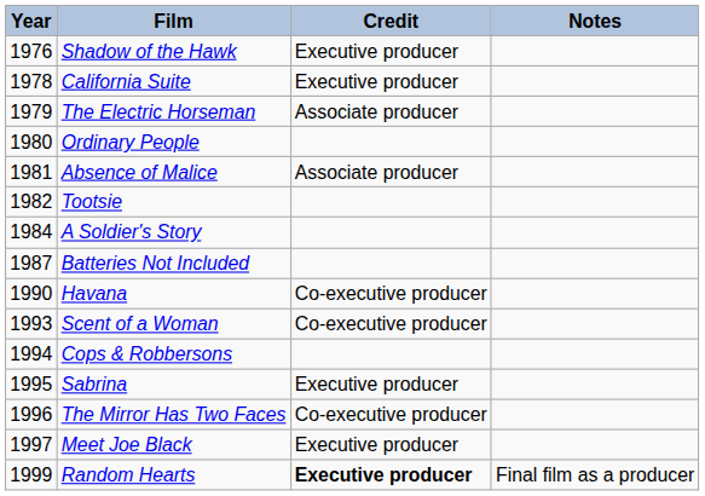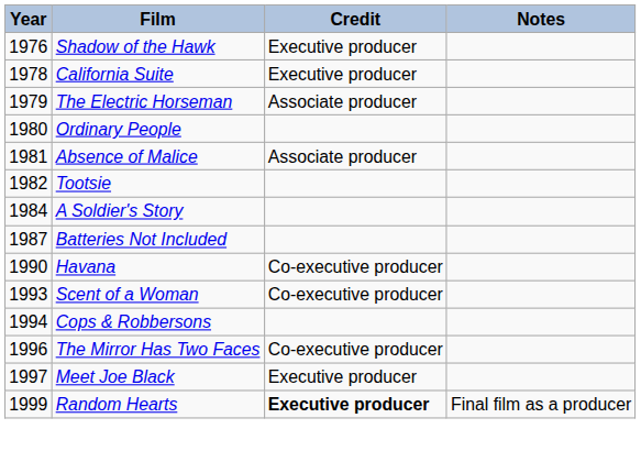 <table class="wikitable" style="font-size:95%;">
 <tr>
 <th style="background:#B0C4DE;">Year</th>
 <th style="background:#B0C4DE;">Film</th>
 <th style="background:#B0C4DE;">Credit</th>
 <th style="background:#B0C4DE;">Notes</th>
 </tr>
 <tr>
 <td>1976</td>
 <td><em><a href='#'>Shadow of the Hawk</a></em></td>
 <td>Executive producer</td>
 <td></td>
 </tr>
 <tr>
 <td>1978</td>
 <td><em><a href='#'>California Suite</a></em></td>
 <td>Executive producer</td>
 <td></td>
 </tr>
 <tr>
 <td>1979</td>
 <td><em><a href='#'>The Electric Horseman</a></em></td>
 <td>Associate producer</td>
 <td></td>
 </tr>
 <tr>
 <td>1980</td>
 <td><em><a href='#'>Ordinary People</a></em></td>
 <td></td>
 <td></td>
 </tr>
 <tr>
 <td>1981</td>
 <td><em><a href='#'>Absence of Malice</a></em></td>
 <td>Associate producer</td>
 <td></td>
 </tr>
 <tr>
 <td>1982</td>
 <td><em><a href='#'>Tootsie</a></em></td>
 <td></td>
 <td></td>
 </tr>
 <tr>
 <td>1984</td>
 <td><em><a href='#'>A Soldier's Story</a></em></td>
 <td></td>
 <td></td>
 </tr>
 <tr>
 <td>1987</td>
 <td><em><a href='#'>Batteries Not Included</a></em></td>
 <td></td>
 <td></td>
 </tr>
 <tr>
 <td>1990</td>
 <td><em><a href='#'>Havana</a></em></td>
 <td>Co-executive producer</td>
 <td></td>
 </tr>
 <tr>
 <td>1993</td>
 <td><em><a href='#'>Scent of a Woman</a></em></td>
 <td>Co-executive producer</td>
 <td></td>
 </tr>
 <tr>
 <td>1994</td>
 <td><em><a href='#'>Cops & Robbersons</a></em></td>
 <td></td>
 <td></td>
 </tr>
 <tr>
-<td>1995</td>
-<td><em><a href='#'>Sabrina</a></em></td>
-<td>Executive producer</td>
-<td></td>
-</tr>
-<tr>
 <td>1996</td>
 <td><em><a href='#'>The Mirror Has Two Faces</a></em></td>
 <td>Co-executive producer</td>
 <td></td>
 </tr>
 <tr>
 <td>1997</td>
 <td><em><a href='#'>Meet Joe Black</a></em></td>
 <td>Executive producer</td>
 <td></td>
 </tr>
 <tr>
 <td>1999</td>
 <td><em><a href='#'>Random Hearts</a></em></td>
 <td><strong>Executive producer</strong></td>
 <td>Final film as a producer</td>
 </tr>
 </table>
